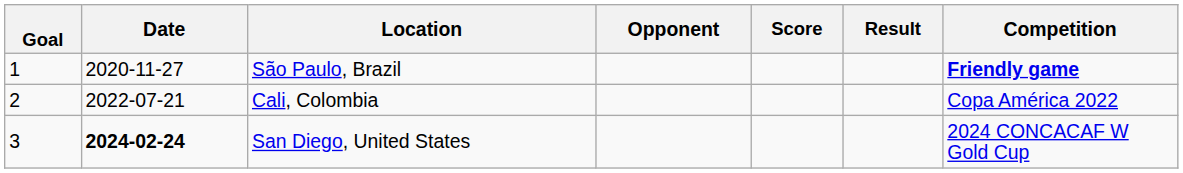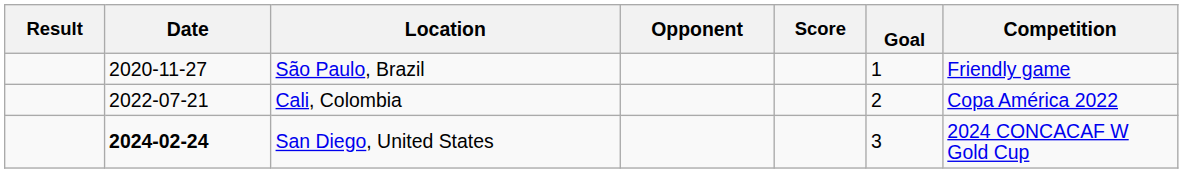 <table class="wikitable collapsible sortable" style="font-size:90%">
 <tr>
-<th data-sort-type="number" style="font-size:95%;"><br>Goal</th>
+<th data-sort-type="number" style="font-size:95%;">Result</th>
 <th>Date</th>
 <th>Location</th>
 <th>Opponent</th>
 <th data-sort-type="number" style="font-size:95%;">Score</th>
-<th data-sort-type="number" style="font-size:95%;">Result</th>
+<th data-sort-type="number" style="font-size:95%;"><br>Goal</th>
 <th width="20%">Competition</th>
 </tr>
 <tr>
-<td>1</td>
+<td></td>
 <td>2020-11-27</td>
 <td> <a href='#'>São Paulo</a>, Brazil</td>
 <td></td>
 <td></td>
-<td></td>
-<td><strong><a href='#'>Friendly game</a></strong></td>
+<td>1</td>
+<td><a href='#'>Friendly game</a></td>
 </tr>
 <tr>
-<td>2</td>
+<td></td>
 <td>2022-07-21</td>
 <td> <a href='#'>Cali</a>, Colombia</td>
 <td></td>
 <td></td>
-<td></td>
+<td>2</td>
 <td><a href='#'>Copa América 2022</a></td>
 </tr>
 <tr>
-<td>3</td>
+<td></td>
 <td><strong>2024-02-24</strong></td>
 <td> <a href='#'>San Diego</a>, United States</td>
 <td></td>
 <td></td>
-<td></td>
+<td>3</td>
 <td><a href='#'>2024 CONCACAF W Gold Cup</a></td>
 </tr>
 </table>
